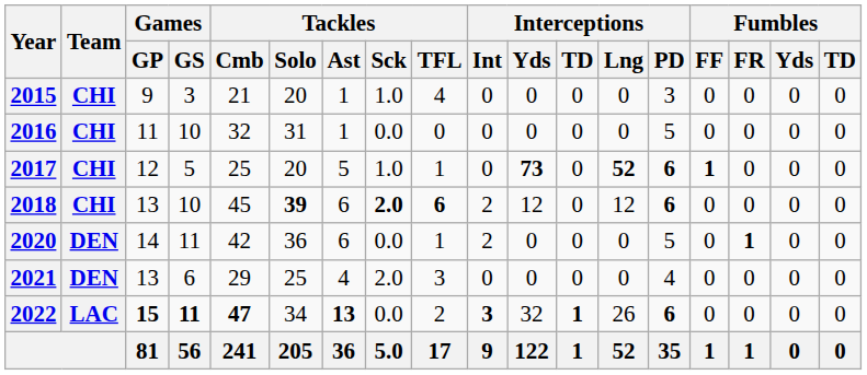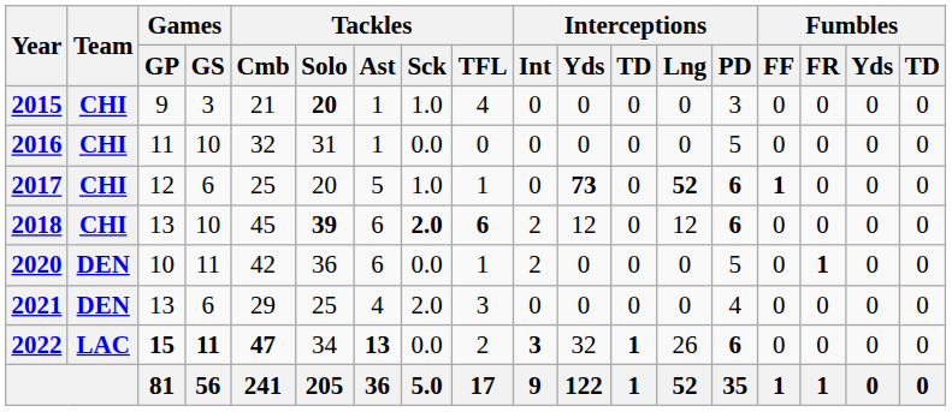 <table class="wikitable" style="text-align:center">
 <tr>
 <th rowspan="2">Year</th>
 <th rowspan="2">Team</th>
 <th colspan="2">Games</th>
 <th colspan="5">Tackles</th>
 <th colspan="5">Interceptions</th>
 <th colspan="4">Fumbles</th>
 </tr>
 <tr>
 <th>GP</th>
 <th>GS</th>
 <th>Cmb</th>
 <th>Solo</th>
 <th>Ast</th>
 <th>Sck</th>
 <th>TFL</th>
 <th>Int</th>
 <th>Yds</th>
 <th>TD</th>
 <th>Lng</th>
 <th>PD</th>
 <th>FF</th>
 <th>FR</th>
 <th>Yds</th>
 <th>TD</th>
 </tr>
 <tr>
 <th><a href='#'>2015</a></th>
 <th><a href='#'>CHI</a></th>
 <td>9</td>
 <td>3</td>
 <td>21</td>
-<td>20</td>
+<td><strong>20</strong></td>
 <td>1</td>
 <td>1.0</td>
 <td>4</td>
 <td>0</td>
 <td>0</td>
 <td>0</td>
 <td>0</td>
 <td>3</td>
 <td>0</td>
 <td>0</td>
 <td>0</td>
 <td>0</td>
 </tr>
 <tr>
 <th><a href='#'>2016</a></th>
 <th><a href='#'>CHI</a></th>
 <td>11</td>
 <td>10</td>
 <td>32</td>
 <td>31</td>
 <td>1</td>
 <td>0.0</td>
 <td>0</td>
 <td>0</td>
 <td>0</td>
 <td>0</td>
 <td>0</td>
 <td>5</td>
 <td>0</td>
 <td>0</td>
 <td>0</td>
 <td>0</td>
 </tr>
 <tr>
 <th><a href='#'>2017</a></th>
 <th><a href='#'>CHI</a></th>
 <td>12</td>
-<td>5</td>
+<td>6</td>
 <td>25</td>
 <td>20</td>
 <td>5</td>
 <td>1.0</td>
 <td>1</td>
 <td>0</td>
 <td><strong>73</strong></td>
 <td>0</td>
 <td><strong>52</strong></td>
 <td><strong>6</strong></td>
 <td><strong>1</strong></td>
 <td>0</td>
 <td>0</td>
 <td>0</td>
 </tr>
 <tr>
 <th><a href='#'>2018</a></th>
 <th><a href='#'>CHI</a></th>
 <td>13</td>
 <td>10</td>
 <td>45</td>
 <td><strong>39</strong></td>
 <td>6</td>
 <td><strong>2.0</strong></td>
 <td><strong>6</strong></td>
 <td>2</td>
 <td>12</td>
 <td>0</td>
 <td>12</td>
 <td><strong>6</strong></td>
 <td>0</td>
 <td>0</td>
 <td>0</td>
 <td>0</td>
 </tr>
 <tr>
 <th><a href='#'>2020</a></th>
 <th><a href='#'>DEN</a></th>
-<td>14</td>
+<td>10</td>
 <td>11</td>
 <td>42</td>
 <td>36</td>
 <td>6</td>
 <td>0.0</td>
 <td>1</td>
 <td>2</td>
 <td>0</td>
 <td>0</td>
 <td>0</td>
 <td>5</td>
 <td>0</td>
 <td><strong>1</strong></td>
 <td>0</td>
 <td>0</td>
 </tr>
 <tr>
 <th><a href='#'>2021</a></th>
 <th><a href='#'>DEN</a></th>
 <td>13</td>
 <td>6</td>
 <td>29</td>
 <td>25</td>
 <td>4</td>
 <td>2.0</td>
 <td>3</td>
 <td>0</td>
 <td>0</td>
 <td>0</td>
 <td>0</td>
 <td>4</td>
 <td>0</td>
 <td>0</td>
 <td>0</td>
 <td>0</td>
 </tr>
 <tr>
 <th><a href='#'>2022</a></th>
 <th><a href='#'>LAC</a></th>
 <td><strong>15</strong></td>
 <td><strong>11</strong></td>
 <td><strong>47</strong></td>
 <td>34</td>
 <td><strong>13</strong></td>
 <td>0.0</td>
 <td>2</td>
 <td><strong>3</strong></td>
 <td>32</td>
 <td><strong>1</strong></td>
 <td>26</td>
 <td><strong>6</strong></td>
 <td>0</td>
 <td>0</td>
 <td>0</td>
 <td>0</td>
 </tr>
 <tr>
 <th colspan="2"></th>
 <th>81</th>
 <th>56</th>
 <th>241</th>
 <th>205</th>
 <th>36</th>
 <th>5.0</th>
 <th>17</th>
 <th>9</th>
 <th>122</th>
 <th>1</th>
 <th>52</th>
 <th>35</th>
 <th>1</th>
 <th>1</th>
 <th>0</th>
 <th>0</th>
 </tr>
 </table>
